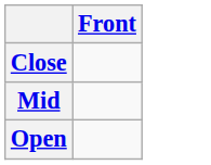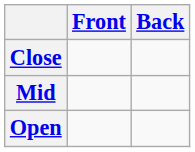 <table class="wikitable" border="1" style="text-align:center;">
 <tr cellpadding="4">
 <th></th>
 <th><a href='#'>Front</a></th>
+<th><a href='#'>Back</a></th>
 </tr>
 <tr>
 <th><strong><a href='#'>Close</a></strong></th>
+<td></td>
 <td></td>
 </tr>
 <tr>
 <th><strong><a href='#'>Mid</a></strong></th>
 <td></td>
+<td></td>
 </tr>
 <tr>
 <th><strong><a href='#'>Open</a></strong></th>
 <td></td>
+<td></td>
 </tr>
 </table>
